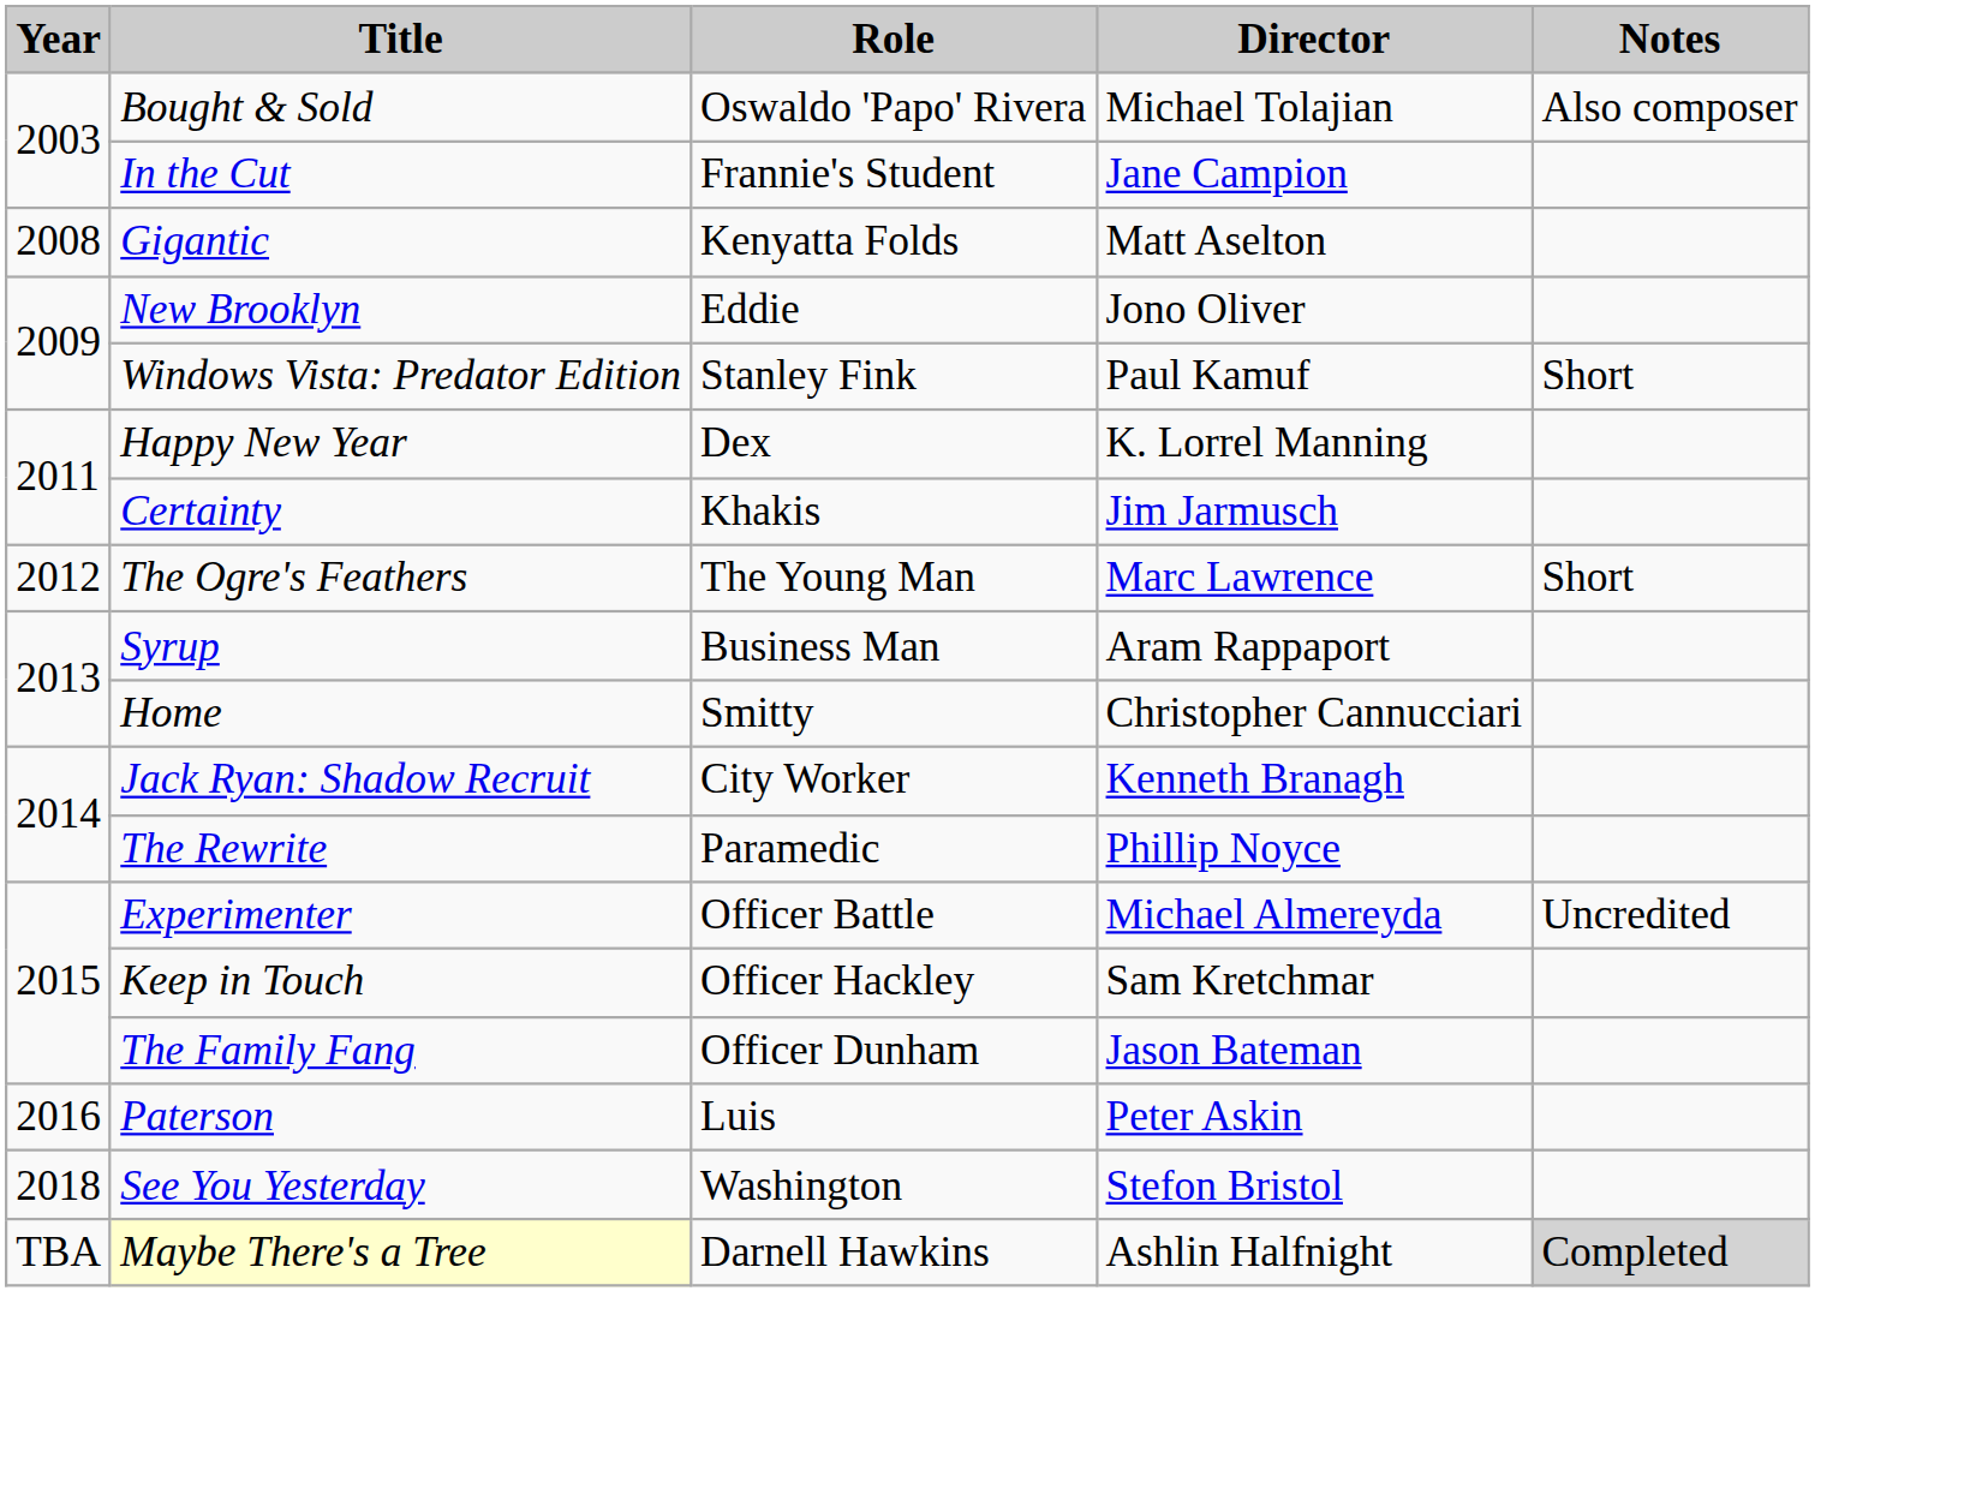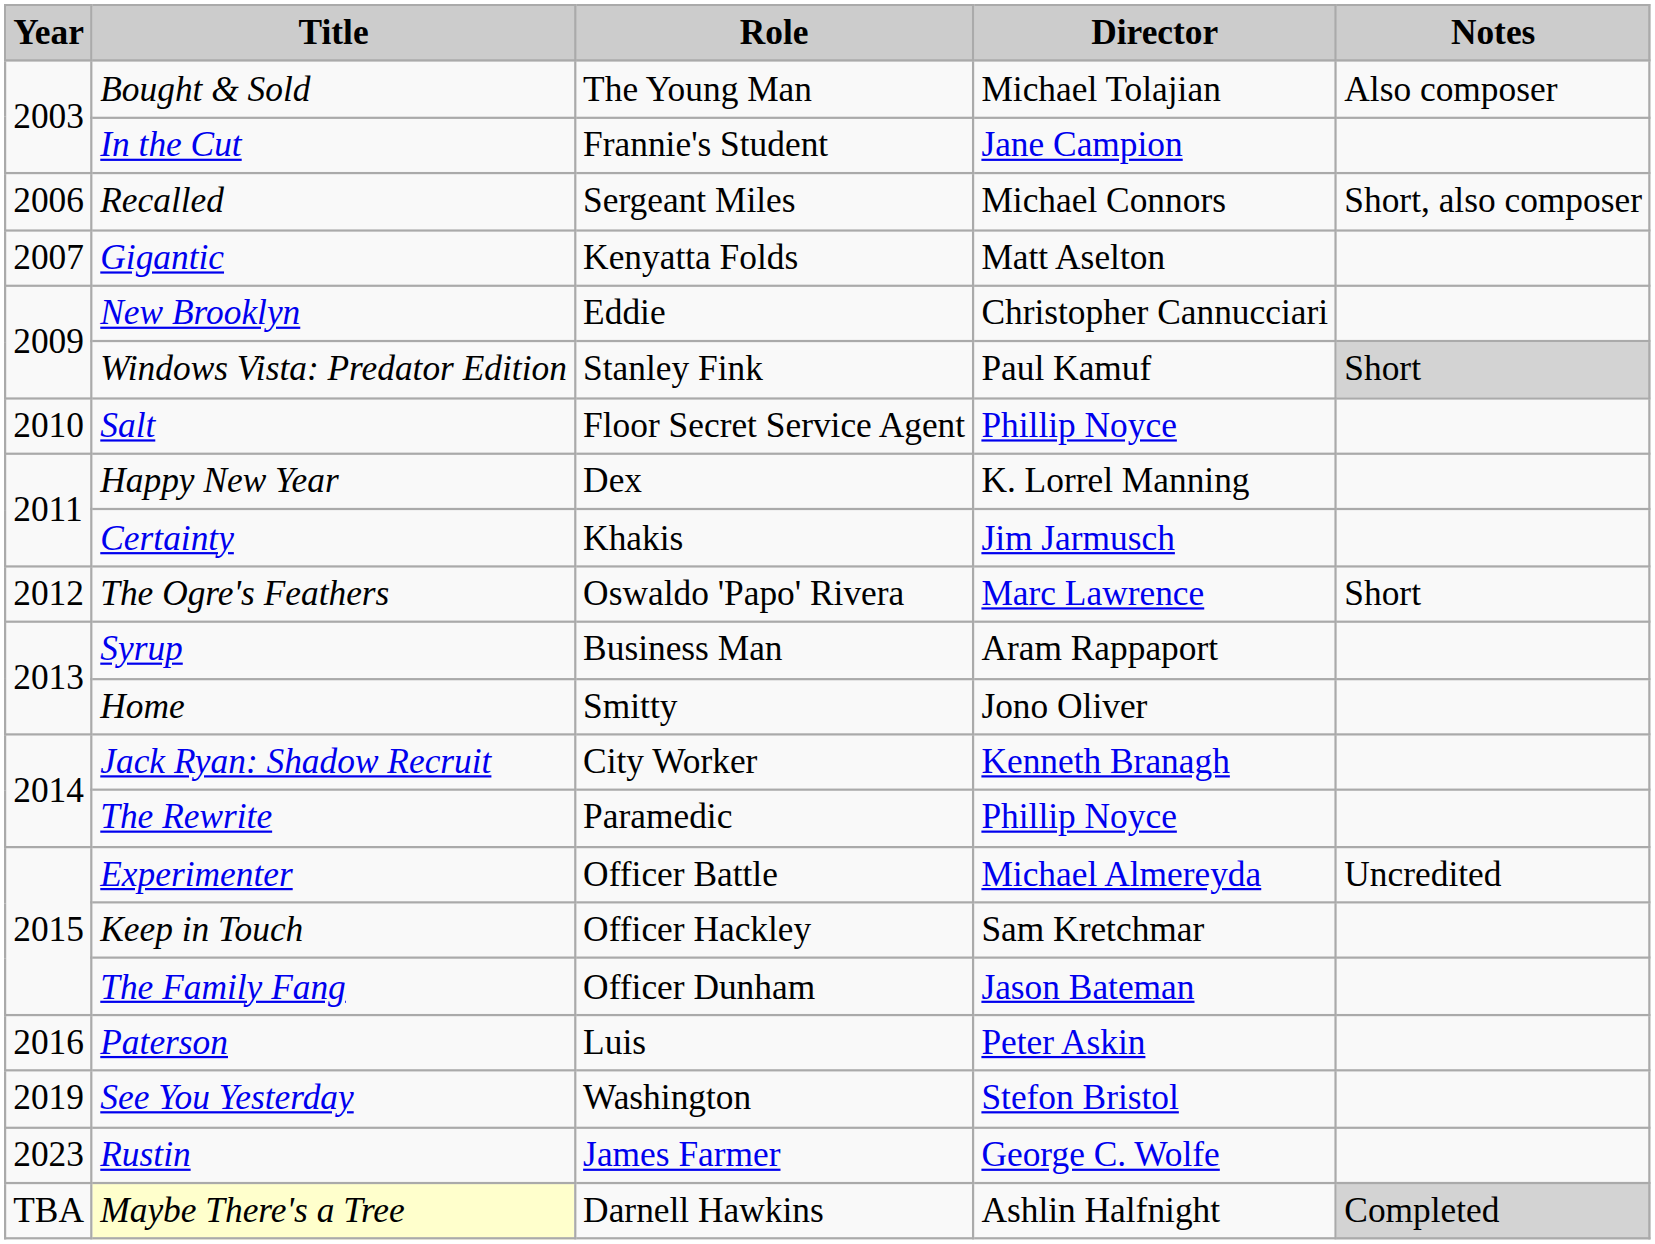 <table class="wikitable">
 <tr>
 <th style="background: #CCCCCC;">Year</th>
 <th style="background: #CCCCCC;">Title</th>
 <th style="background: #CCCCCC;">Role</th>
 <th style="background: #CCCCCC;">Director</th>
 <th style="background: #CCCCCC;">Notes</th>
 </tr>
 <tr>
 <td rowspan=2>2003</td>
 <td><em>Bought & Sold</em></td>
-<td>Oswaldo 'Papo' Rivera</td>
+<td>The Young Man</td>
 <td>Michael Tolajian</td>
 <td>Also composer</td>
 </tr>
 <tr>
 <td><em><a href='#'>In the Cut</a></em></td>
 <td>Frannie's Student</td>
 <td><a href='#'>Jane Campion</a></td>
 <td></td>
 </tr>
 <tr>
-<td>2008</td>
+<td>2006</td>
+<td><em>Recalled</em></td>
+<td>Sergeant Miles</td>
+<td>Michael Connors</td>
+<td>Short, also composer</td>
+</tr>
+<tr>
+<td>2007</td>
 <td><em><a href='#'>Gigantic</a></em></td>
 <td>Kenyatta Folds</td>
 <td>Matt Aselton</td>
 <td></td>
 </tr>
 <tr>
 <td rowspan=2>2009</td>
 <td><em><a href='#'>New Brooklyn</a></em></td>
 <td>Eddie</td>
-<td>Jono Oliver</td>
+<td>Christopher Cannucciari</td>
 <td></td>
 </tr>
 <tr>
 <td><em>Windows Vista: Predator Edition</em></td>
 <td>Stanley Fink</td>
 <td>Paul Kamuf</td>
-<td>Short</td>
+<td style="background: lightgrey;">Short</td>
+</tr>
+<tr>
+<td>2010</td>
+<td><em><a href='#'>Salt</a></em></td>
+<td>Floor Secret Service Agent</td>
+<td><a href='#'>Phillip Noyce</a></td>
+<td></td>
 </tr>
 <tr>
 <td rowspan=2>2011</td>
 <td><em>Happy New Year</em></td>
 <td>Dex</td>
 <td>K. Lorrel Manning</td>
 <td></td>
 </tr>
 <tr>
 <td><em><a href='#'>Certainty</a></em></td>
 <td>Khakis</td>
 <td><a href='#'>Jim Jarmusch</a></td>
 <td></td>
 </tr>
 <tr>
 <td>2012</td>
 <td><em>The Ogre's Feathers</em></td>
-<td>The Young Man</td>
+<td>Oswaldo 'Papo' Rivera</td>
 <td><a href='#'>Marc Lawrence</a></td>
 <td>Short</td>
 </tr>
 <tr>
 <td rowspan=2>2013</td>
 <td><em><a href='#'>Syrup</a></em></td>
 <td>Business Man</td>
 <td>Aram Rappaport</td>
 <td></td>
 </tr>
 <tr>
 <td><em>Home</em></td>
 <td>Smitty</td>
-<td>Christopher Cannucciari</td>
+<td>Jono Oliver</td>
 <td></td>
 </tr>
 <tr>
 <td rowspan=2>2014</td>
 <td><em><a href='#'>Jack Ryan: Shadow Recruit</a></em></td>
 <td>City Worker</td>
 <td><a href='#'>Kenneth Branagh</a></td>
 <td></td>
 </tr>
 <tr>
 <td><em><a href='#'>The Rewrite</a></em></td>
 <td>Paramedic</td>
 <td><a href='#'>Phillip Noyce</a></td>
 <td></td>
 </tr>
 <tr>
 <td rowspan=3>2015</td>
 <td><em><a href='#'>Experimenter</a></em></td>
 <td>Officer Battle</td>
 <td><a href='#'>Michael Almereyda</a></td>
 <td>Uncredited</td>
 </tr>
 <tr>
 <td><em>Keep in Touch</em></td>
 <td>Officer Hackley</td>
 <td>Sam Kretchmar</td>
 <td></td>
 </tr>
 <tr>
 <td><em><a href='#'>The Family Fang</a></em></td>
 <td>Officer Dunham</td>
 <td><a href='#'>Jason Bateman</a></td>
 <td></td>
 </tr>
 <tr>
 <td>2016</td>
 <td><em><a href='#'>Paterson</a></em></td>
 <td>Luis</td>
 <td><a href='#'>Peter Askin</a></td>
 <td></td>
 </tr>
 <tr>
-<td>2018</td>
+<td>2019</td>
 <td><em><a href='#'>See You Yesterday</a></em></td>
 <td>Washington</td>
 <td><a href='#'>Stefon Bristol</a></td>
+<td></td>
+</tr>
+<tr>
+<td>2023</td>
+<td><em><a href='#'>Rustin</a></em></td>
+<td><a href='#'>James Farmer</a></td>
+<td><a href='#'>George C. Wolfe</a></td>
 <td></td>
 </tr>
 <tr>
 <td>TBA</td>
 <td style="background:#FFFFCC;"><em>Maybe There's a Tree</em> </td>
 <td>Darnell Hawkins</td>
 <td>Ashlin Halfnight</td>
 <td style="background: lightgrey;">Completed</td>
 </tr>
 </table>
